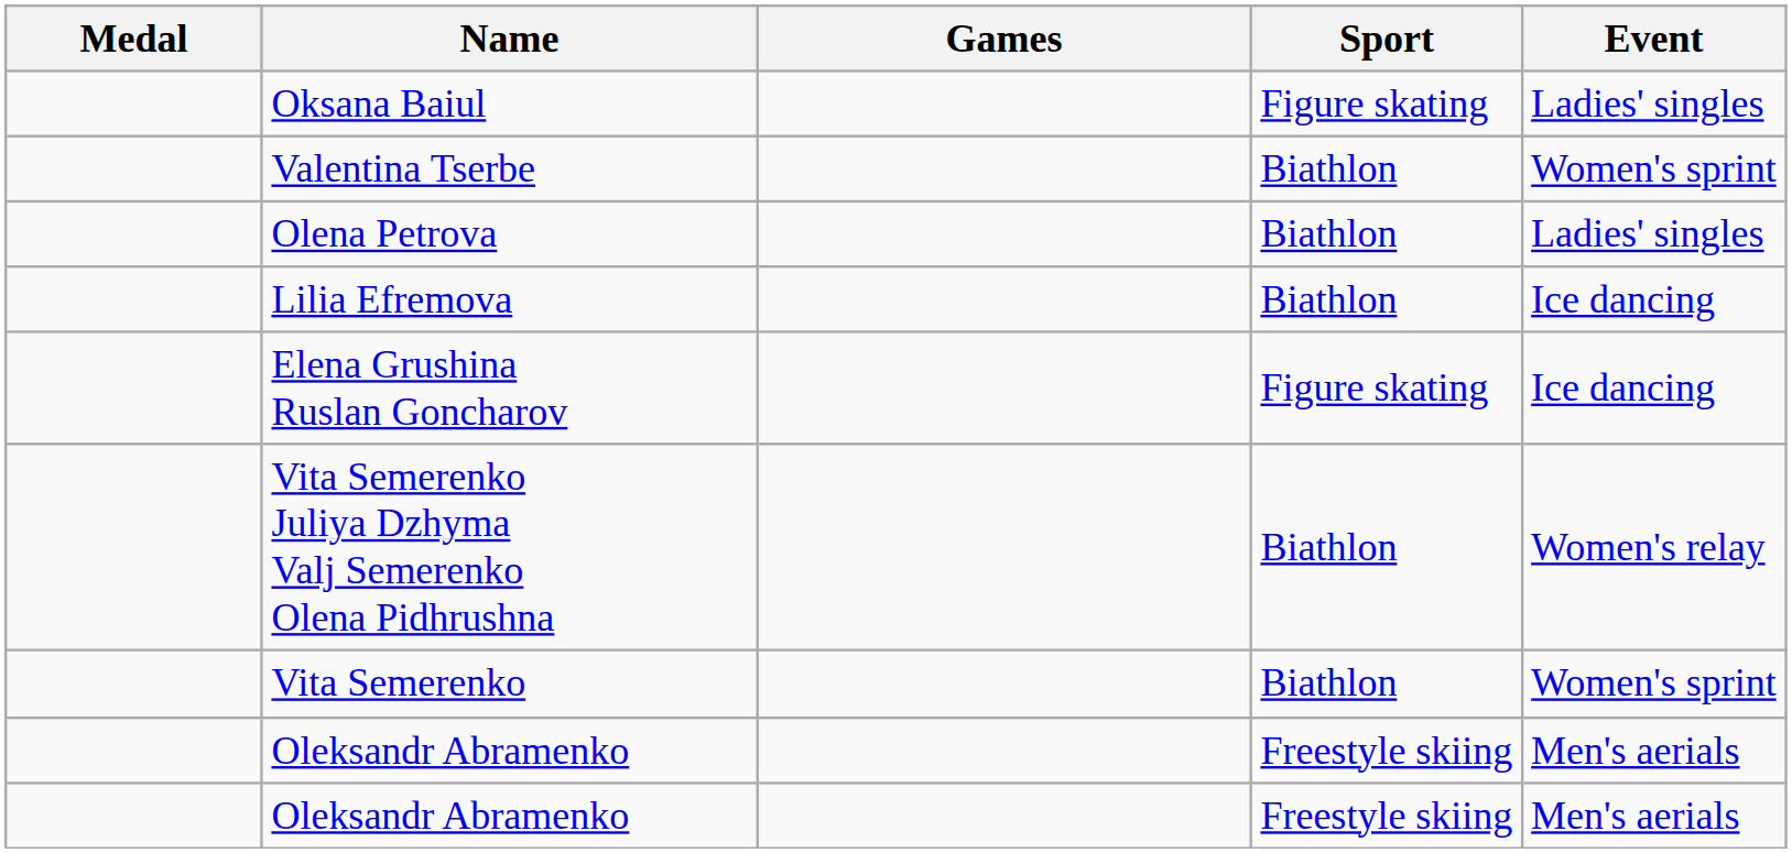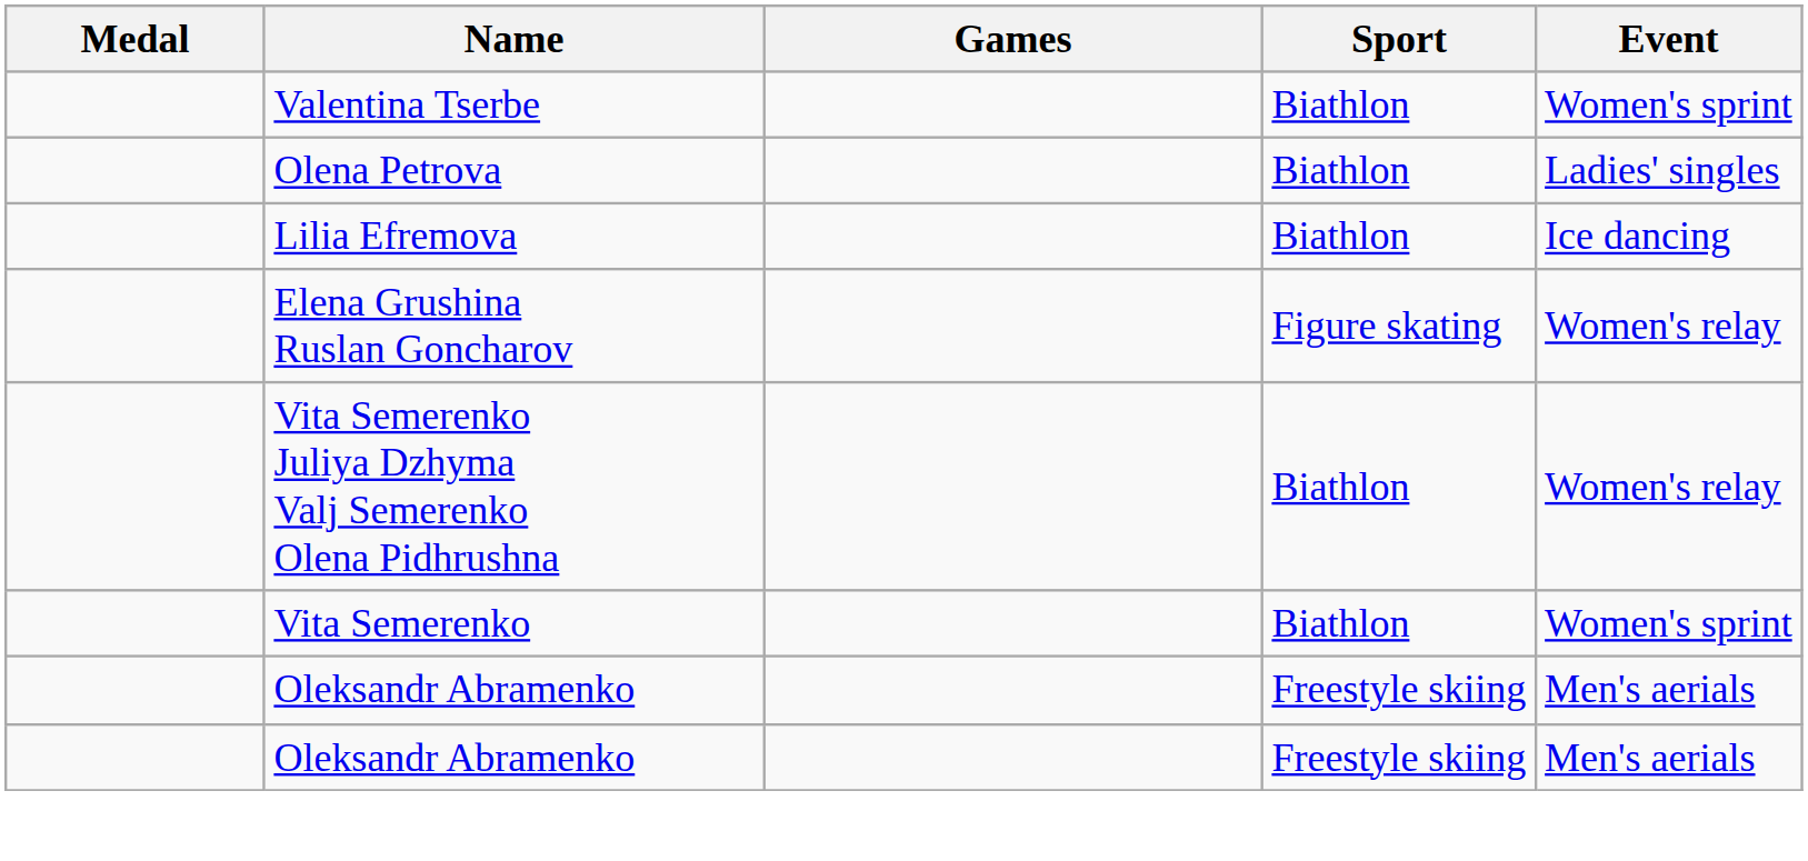 <table class="wikitable sortable" style="font-size: 95%;">
 <tr>
 <th style="width:6em">Medal</th>
 <th style="width:12em">Name</th>
 <th style="width:12em">Games</th>
 <th>Sport</th>
 <th>Event</th>
-</tr>
-<tr>
-<td></td>
-<td><a href='#'>Oksana Baiul</a></td>
-<td></td>
-<td> <a href='#'>Figure skating</a></td>
-<td><a href='#'>Ladies' singles</a></td>
 </tr>
 <tr>
 <td></td>
 <td><a href='#'>Valentina Tserbe</a></td>
 <td></td>
 <td> <a href='#'>Biathlon</a></td>
 <td><a href='#'>Women's sprint</a></td>
 </tr>
 <tr>
 <td></td>
 <td><a href='#'>Olena Petrova</a></td>
 <td></td>
 <td> <a href='#'>Biathlon</a></td>
 <td><a href='#'>Ladies' singles</a></td>
 </tr>
 <tr>
 <td></td>
 <td><a href='#'>Lilia Efremova</a></td>
 <td></td>
 <td> <a href='#'>Biathlon</a></td>
 <td><a href='#'>Ice dancing</a></td>
 </tr>
 <tr>
 <td></td>
 <td><a href='#'>Elena Grushina</a> <br><a href='#'>Ruslan Goncharov</a></td>
 <td></td>
 <td> <a href='#'>Figure skating</a></td>
-<td><a href='#'>Ice dancing</a></td>
+<td><a href='#'>Women's relay</a></td>
 </tr>
 <tr>
 <td></td>
 <td><a href='#'>Vita Semerenko</a> <br><a href='#'>Juliya Dzhyma</a><br> <a href='#'>Valj Semerenko</a><br><a href='#'>Olena Pidhrushna</a></td>
 <td></td>
 <td> <a href='#'>Biathlon</a></td>
 <td><a href='#'>Women's relay</a></td>
 </tr>
 <tr>
 <td></td>
 <td><a href='#'>Vita Semerenko</a></td>
 <td></td>
 <td> <a href='#'>Biathlon</a></td>
 <td><a href='#'>Women's sprint</a></td>
 </tr>
 <tr>
 <td></td>
 <td><a href='#'>Oleksandr Abramenko</a></td>
 <td></td>
 <td> <a href='#'>Freestyle skiing</a></td>
 <td><a href='#'>Men's aerials</a></td>
 </tr>
 <tr>
 <td></td>
 <td><a href='#'>Oleksandr Abramenko</a></td>
 <td></td>
 <td> <a href='#'>Freestyle skiing</a></td>
 <td><a href='#'>Men's aerials</a></td>
 </tr>
 </table>
